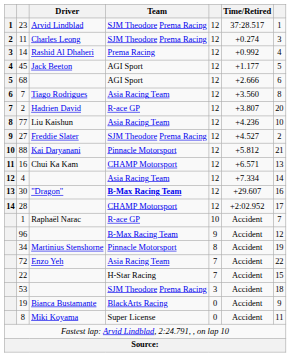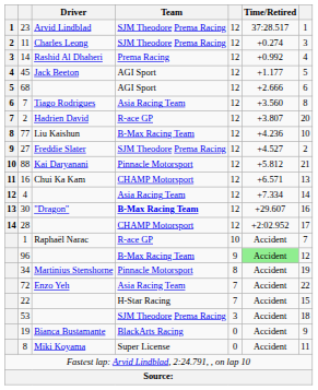 <table class="wikitable" style="font-size:85%;">
 <tr>
 <th scope="col"></th>
 <th scope="col"></th>
 <th scope="col">Driver</th>
 <th scope="col">Team</th>
 <th scope="col"></th>
 <th scope="col">Time/Retired</th>
 <th scope="col"></th>
 </tr>
 <tr>
 <th scope="row">1</th>
 <td align="center">23</td>
 <td> <a href='#'>Arvid Lindblad</a></td>
 <td> <a href='#'>SJM Theodore</a> <a href='#'>Prema Racing</a></td>
 <td align="center">12</td>
 <td align="center">37:28.517</td>
 <td align="center">1</td>
 </tr>
 <tr>
 <th scope="row">2</th>
 <td align="center">11</td>
 <td> <a href='#'>Charles Leong</a></td>
 <td> <a href='#'>SJM Theodore</a> <a href='#'>Prema Racing</a></td>
 <td align="center">12</td>
 <td align="center">+0.274</td>
 <td align="center">3</td>
 </tr>
 <tr>
 <th scope="row">3</th>
 <td align="center">14</td>
 <td> <a href='#'>Rashid Al Dhaheri</a></td>
 <td> <a href='#'>Prema Racing</a></td>
 <td align="center">12</td>
 <td align="center">+0.992</td>
 <td align="center">4</td>
 </tr>
 <tr>
 <th scope="row">4</th>
 <td align="center">45</td>
 <td> <a href='#'>Jack Beeton</a></td>
 <td> AGI Sport</td>
 <td align="center">12</td>
 <td align="center">+1.177</td>
 <td align="center">5</td>
 </tr>
 <tr>
 <th scope="row">5</th>
 <td align="center">68</td>
 <td> </td>
 <td> AGI Sport</td>
 <td align="center">12</td>
 <td align="center">+2.666</td>
 <td align="center">6</td>
 </tr>
 <tr>
 <th scope="row">6</th>
 <td align="center">7</td>
 <td> <a href='#'>Tiago Rodrigues</a></td>
 <td> <a href='#'>Asia Racing Team</a></td>
 <td align="center">12</td>
 <td align="center">+3.560</td>
 <td align="center">8</td>
 </tr>
 <tr>
 <th scope="row">7</th>
 <td align="center">2</td>
 <td> <a href='#'>Hadrien David</a></td>
 <td> <a href='#'>R-ace GP</a></td>
 <td align="center">12</td>
 <td align="center">+3.807</td>
 <td align="center">20</td>
 </tr>
 <tr>
 <th scope="row">8</th>
 <td align="center">77</td>
 <td> Liu Kaishun</td>
-<td> <a href='#'>Asia Racing Team</a></td>
+<td> <a href='#'>B-Max Racing Team</a></td>
 <td align="center">12</td>
 <td align="center">+4.236</td>
 <td align="center">10</td>
 </tr>
 <tr>
 <th scope="row">9</th>
 <td align="center">27</td>
 <td> <a href='#'>Freddie Slater</a></td>
 <td> <a href='#'>SJM Theodore</a> <a href='#'>Prema Racing</a></td>
 <td align="center">12</td>
 <td align="center">+4.527</td>
 <td align="center">2</td>
 </tr>
 <tr>
 <th scope="row">10</th>
 <td align="center">88</td>
 <td> <a href='#'>Kai Daryanani</a></td>
 <td> <a href='#'>Pinnacle Motorsport</a></td>
 <td align="center">12</td>
 <td align="center">+5.812</td>
 <td align="center">21</td>
 </tr>
 <tr>
 <th scope="row">11</th>
 <td align="center">16</td>
 <td> Chui Ka Kam</td>
 <td> <a href='#'>CHAMP Motorsport</a></td>
 <td align="center">12</td>
 <td align="center">+6.571</td>
 <td align="center">13</td>
 </tr>
 <tr>
 <th scope="row">12</th>
 <td align="center">4</td>
 <td> </td>
 <td> <a href='#'>Asia Racing Team</a></td>
 <td align="center">12</td>
 <td align="center">+7.334</td>
 <td align="center">14</td>
 </tr>
 <tr>
 <th scope="row">13</th>
 <td align="center">30</td>
 <td> <a href='#'>"Dragon"</a></td>
 <td><strong> <a href='#'>B-Max Racing Team</a></strong></td>
 <td align="center">12</td>
 <td align="center">+29.607</td>
 <td align="center">16</td>
 </tr>
 <tr>
 <th scope="row">14</th>
 <td align="center">28</td>
 <td> </td>
 <td> <a href='#'>CHAMP Motorsport</a></td>
 <td align="center">12</td>
 <td align="center">+2:02.952</td>
 <td align="center">17</td>
 </tr>
 <tr>
 <th scope="row"></th>
 <td align="center">1</td>
 <td> Raphaël Narac</td>
 <td> <a href='#'>R-ace GP</a></td>
 <td align="center">10</td>
 <td align="center">Accident</td>
 <td align="center">7</td>
 </tr>
 <tr>
 <th scope="row"></th>
 <td align="center">96</td>
 <td> </td>
 <td> <a href='#'>B-Max Racing Team</a></td>
 <td align="center">9</td>
-<td align="center">Accident</td>
+<td align="center" style="background: lightgreen;">Accident</td>
 <td align="center">12</td>
 </tr>
 <tr>
 <th scope="row"></th>
 <td align="center">34</td>
 <td> <a href='#'>Martinius Stenshorne</a></td>
 <td> <a href='#'>Pinnacle Motorsport</a></td>
 <td align="center">8</td>
 <td align="center">Accident</td>
 <td align="center">19</td>
 </tr>
 <tr>
 <th scope="row"></th>
 <td align="center">72</td>
 <td> <a href='#'>Enzo Yeh</a></td>
 <td> <a href='#'>Asia Racing Team</a></td>
 <td align="center">7</td>
 <td align="center">Accident</td>
 <td align="center">22</td>
 </tr>
 <tr>
 <th scope="row"></th>
 <td align="center">22</td>
 <td> </td>
 <td> H-Star Racing</td>
 <td align="center">7</td>
 <td align="center">Accident</td>
 <td align="center">15</td>
 </tr>
 <tr>
 <th scope="row"></th>
 <td align="center">53</td>
 <td> </td>
 <td> <a href='#'>SJM Theodore</a> <a href='#'>Prema Racing</a></td>
 <td align="center">3</td>
 <td align="center">Accident</td>
 <td align="center">18</td>
 </tr>
 <tr>
 <th scope="row"></th>
 <td align="center">19</td>
 <td> <a href='#'>Bianca Bustamante</a></td>
 <td> <a href='#'>BlackArts Racing</a></td>
 <td align="center">0</td>
 <td align="center">Accident</td>
 <td align="center">9</td>
 </tr>
 <tr>
 <th scope="row"></th>
 <td align="center">8</td>
 <td> <a href='#'>Miki Koyama</a></td>
 <td> Super License</td>
 <td align="center">0</td>
 <td align="center">Accident</td>
 <td align="center">11</td>
 </tr>
 <tr>
 <td align=center colspan=7><em>Fastest lap: <a href='#'>Arvid Lindblad</a>, 2:24.791, , on lap 10</em></td>
 </tr>
 <tr>
 <th colspan="7">Source:</th>
 </tr>
 </table>
